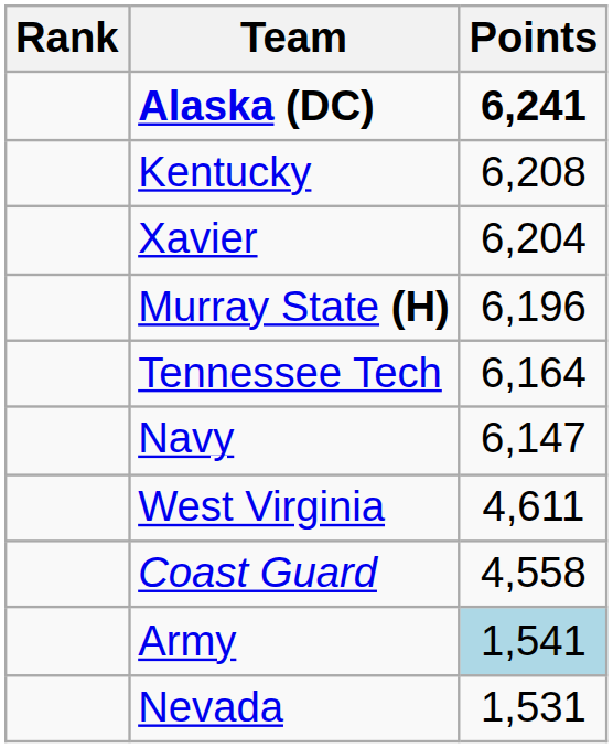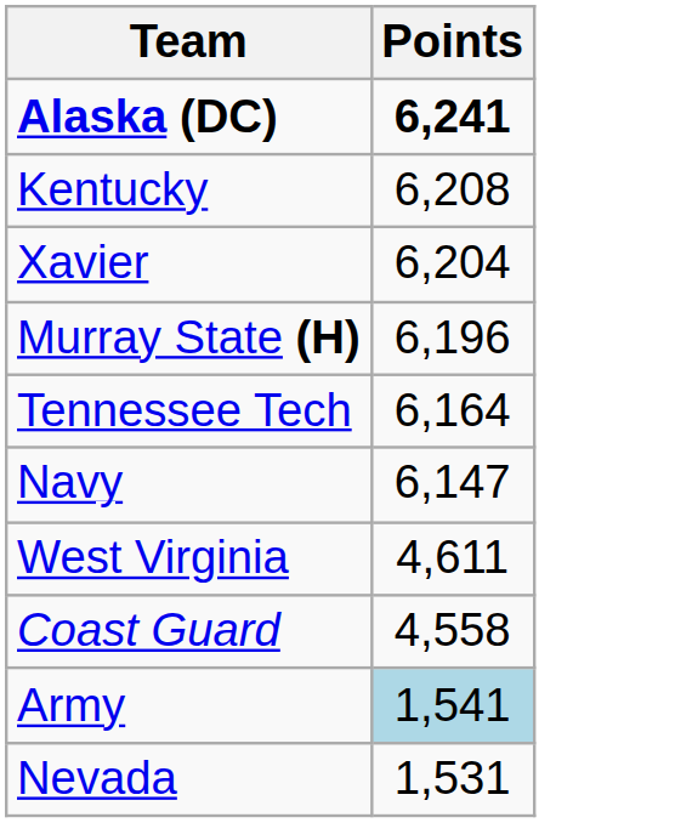 <table class="wikitable sortable" style="text-align:center">
 <tr>
-<th>Rank</th>
 <th>Team</th>
 <th>Points</th>
 </tr>
 <tr>
-<td></td>
 <td align=left><strong><a href='#'>Alaska</a></strong> <strong>(DC)</strong></td>
 <td><strong>6,241</strong></td>
 </tr>
 <tr>
-<td></td>
 <td align=left><a href='#'>Kentucky</a></td>
 <td>6,208</td>
 </tr>
 <tr>
-<td></td>
 <td align=left><a href='#'>Xavier</a></td>
 <td>6,204</td>
 </tr>
 <tr>
-<td></td>
 <td align=left><a href='#'>Murray State</a> <strong>(H)</strong></td>
 <td>6,196</td>
 </tr>
 <tr>
-<td></td>
 <td align=left><a href='#'>Tennessee Tech</a></td>
 <td>6,164</td>
 </tr>
 <tr>
-<td></td>
 <td align=left><a href='#'>Navy</a></td>
 <td>6,147</td>
 </tr>
 <tr>
-<td></td>
 <td align=left><a href='#'>West Virginia</a></td>
 <td>4,611</td>
 </tr>
 <tr>
-<td></td>
 <td align=left><em><a href='#'>Coast Guard</a></em></td>
 <td>4,558</td>
 </tr>
 <tr>
-<td></td>
 <td align=left><a href='#'>Army</a></td>
 <td style="background: lightblue;">1,541</td>
 </tr>
 <tr>
-<td></td>
 <td align=left><a href='#'>Nevada</a></td>
 <td>1,531</td>
 </tr>
 </table>
